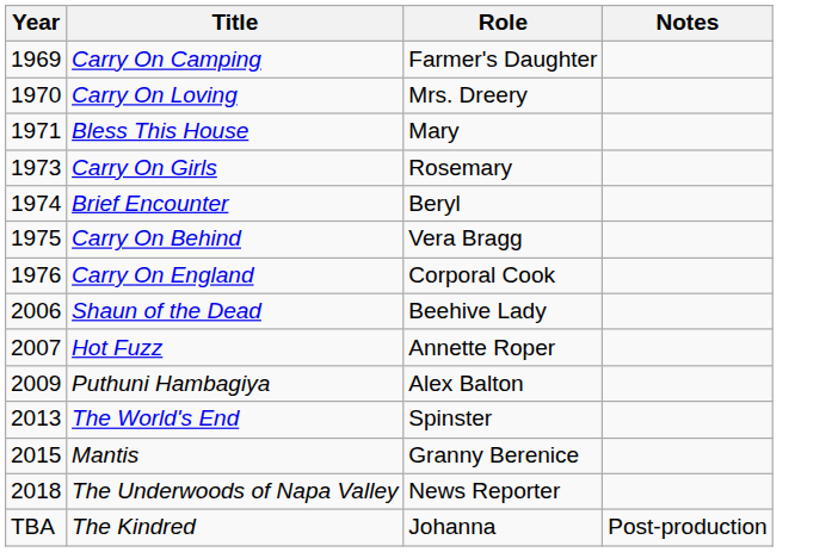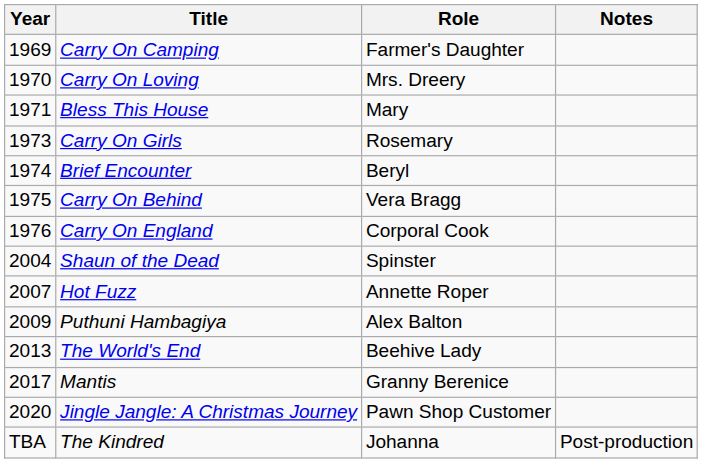 <table class="wikitable sortable">
 <tr>
 <th>Year</th>
 <th>Title</th>
 <th>Role</th>
 <th>Notes</th>
 </tr>
 <tr>
 <td>1969</td>
 <td><em><a href='#'>Carry On Camping</a></em></td>
 <td>Farmer's Daughter</td>
 <td></td>
 </tr>
 <tr>
 <td>1970</td>
 <td><em><a href='#'>Carry On Loving</a></em></td>
 <td>Mrs. Dreery</td>
 <td></td>
 </tr>
 <tr>
 <td>1971</td>
 <td><em><a href='#'>Bless This House</a></em></td>
 <td>Mary</td>
 <td></td>
 </tr>
 <tr>
 <td>1973</td>
 <td><em><a href='#'>Carry On Girls</a></em></td>
 <td>Rosemary</td>
 <td></td>
 </tr>
 <tr>
 <td>1974</td>
 <td><em><a href='#'>Brief Encounter</a></em></td>
 <td>Beryl</td>
 <td></td>
 </tr>
 <tr>
 <td>1975</td>
 <td><em><a href='#'>Carry On Behind</a></em></td>
 <td>Vera Bragg</td>
 <td></td>
 </tr>
 <tr>
 <td>1976</td>
 <td><em><a href='#'>Carry On England</a></em></td>
 <td>Corporal Cook</td>
 <td></td>
 </tr>
 <tr>
-<td>2006</td>
+<td>2004</td>
 <td><em><a href='#'>Shaun of the Dead</a></em></td>
-<td>Beehive Lady</td>
+<td>Spinster</td>
 <td></td>
 </tr>
 <tr>
 <td>2007</td>
 <td><em><a href='#'>Hot Fuzz</a></em></td>
 <td>Annette Roper</td>
 <td></td>
 </tr>
 <tr>
 <td>2009</td>
 <td><em>Puthuni Hambagiya</em></td>
 <td>Alex Balton</td>
 <td></td>
 </tr>
 <tr>
 <td>2013</td>
 <td><em><a href='#'>The World's End</a></em></td>
-<td>Spinster</td>
+<td>Beehive Lady</td>
 <td></td>
 </tr>
 <tr>
-<td>2015</td>
+<td>2017</td>
 <td><em>Mantis</em></td>
 <td>Granny Berenice</td>
 <td></td>
 </tr>
 <tr>
-<td>2018</td>
-<td><em>The Underwoods of Napa Valley</em></td>
-<td>News Reporter</td>
+<td>2020</td>
+<td><em><a href='#'>Jingle Jangle: A Christmas Journey</a></em></td>
+<td>Pawn Shop Customer</td>
 <td></td>
 </tr>
 <tr>
 <td>TBA</td>
 <td><em>The Kindred</em></td>
 <td>Johanna</td>
 <td>Post-production</td>
 </tr>
 </table>
